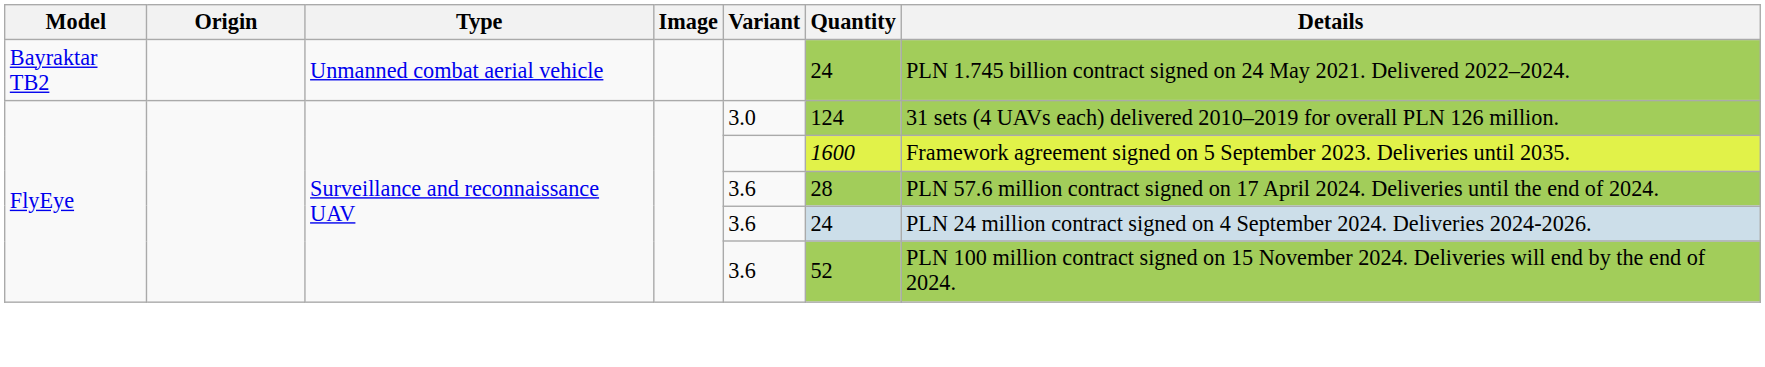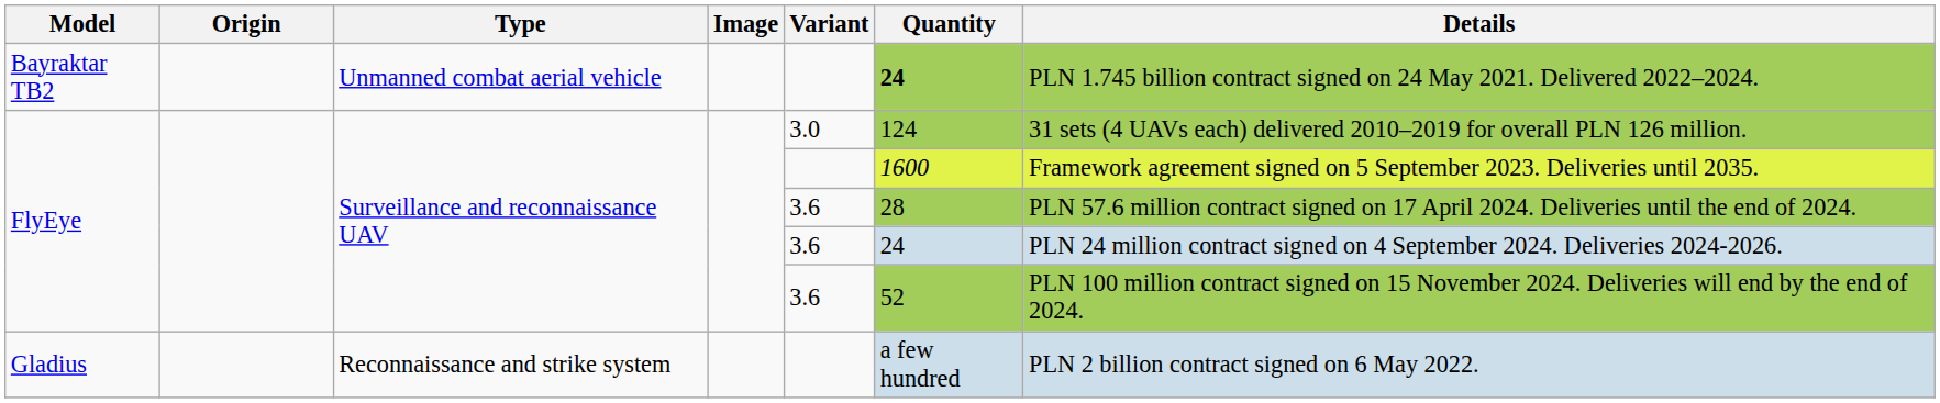 <table class="wikitable" width="100%">
 <tr>
 <th>Model</th>
 <th width="9%">Origin</th>
 <th>Type</th>
 <th>Image</th>
 <th>Variant</th>
 <th>Quantity</th>
 <th>Details</th>
 </tr>
 <tr>
 <td><a href='#'>Bayraktar TB2</a></td>
 <td></td>
 <td><a href='#'>Unmanned combat aerial vehicle</a></td>
 <td></td>
 <td></td>
-<td style="background:#a2cd5a">24</td>
+<td style="background:#a2cd5a"><strong>24</strong></td>
 <td style="background:#a2cd5a">PLN 1.745 billion contract signed on 24 May 2021. Delivered 2022–2024.</td>
 </tr>
 <tr>
 <td rowspan=5><a href='#'>FlyEye</a></td>
 <td rowspan=5></td>
 <td rowspan=5><a href='#'>Surveillance and reconnaissance UAV</a></td>
 <td rowspan=5></td>
 <td>3.0</td>
 <td style="background:#a2cd5a">124</td>
 <td style="background:#a2cd5a">31 sets (4 UAVs each) delivered 2010–2019 for overall PLN 126 million.</td>
 </tr>
 <tr>
 <td></td>
 <td style="background:#e1f249"><em>1600</em></td>
 <td style="background:#e1f249">Framework agreement signed on 5 September 2023. Deliveries until 2035.</td>
 </tr>
 <tr>
 <td>3.6</td>
 <td style="background:#a2cd5a">28</td>
 <td style="background:#a2cd5a">PLN 57.6 million contract signed on 17 April 2024. Deliveries until the end of 2024.</td>
 </tr>
 <tr>
 <td>3.6</td>
 <td style="background:#ccdee9">24</td>
 <td style="background:#ccdee9">PLN 24 million contract signed on 4 September 2024. Deliveries 2024-2026.</td>
 </tr>
 <tr>
 <td>3.6</td>
 <td style="background:#a2cd5a">52</td>
 <td style="background:#a2cd5a">PLN 100 million contract signed on 15 November 2024. Deliveries will end by the end of 2024.</td>
 </tr>
+<tr>
+<td><a href='#'>Gladius</a></td>
+<td></td>
+<td>Reconnaissance and strike system</td>
+<td></td>
+<td></td>
+<td style="background:#ccdee9">a few hundred</td>
+<td style="background:#ccdee9">PLN 2 billion contract signed on 6 May 2022.</td>
+</tr>
 </table>
